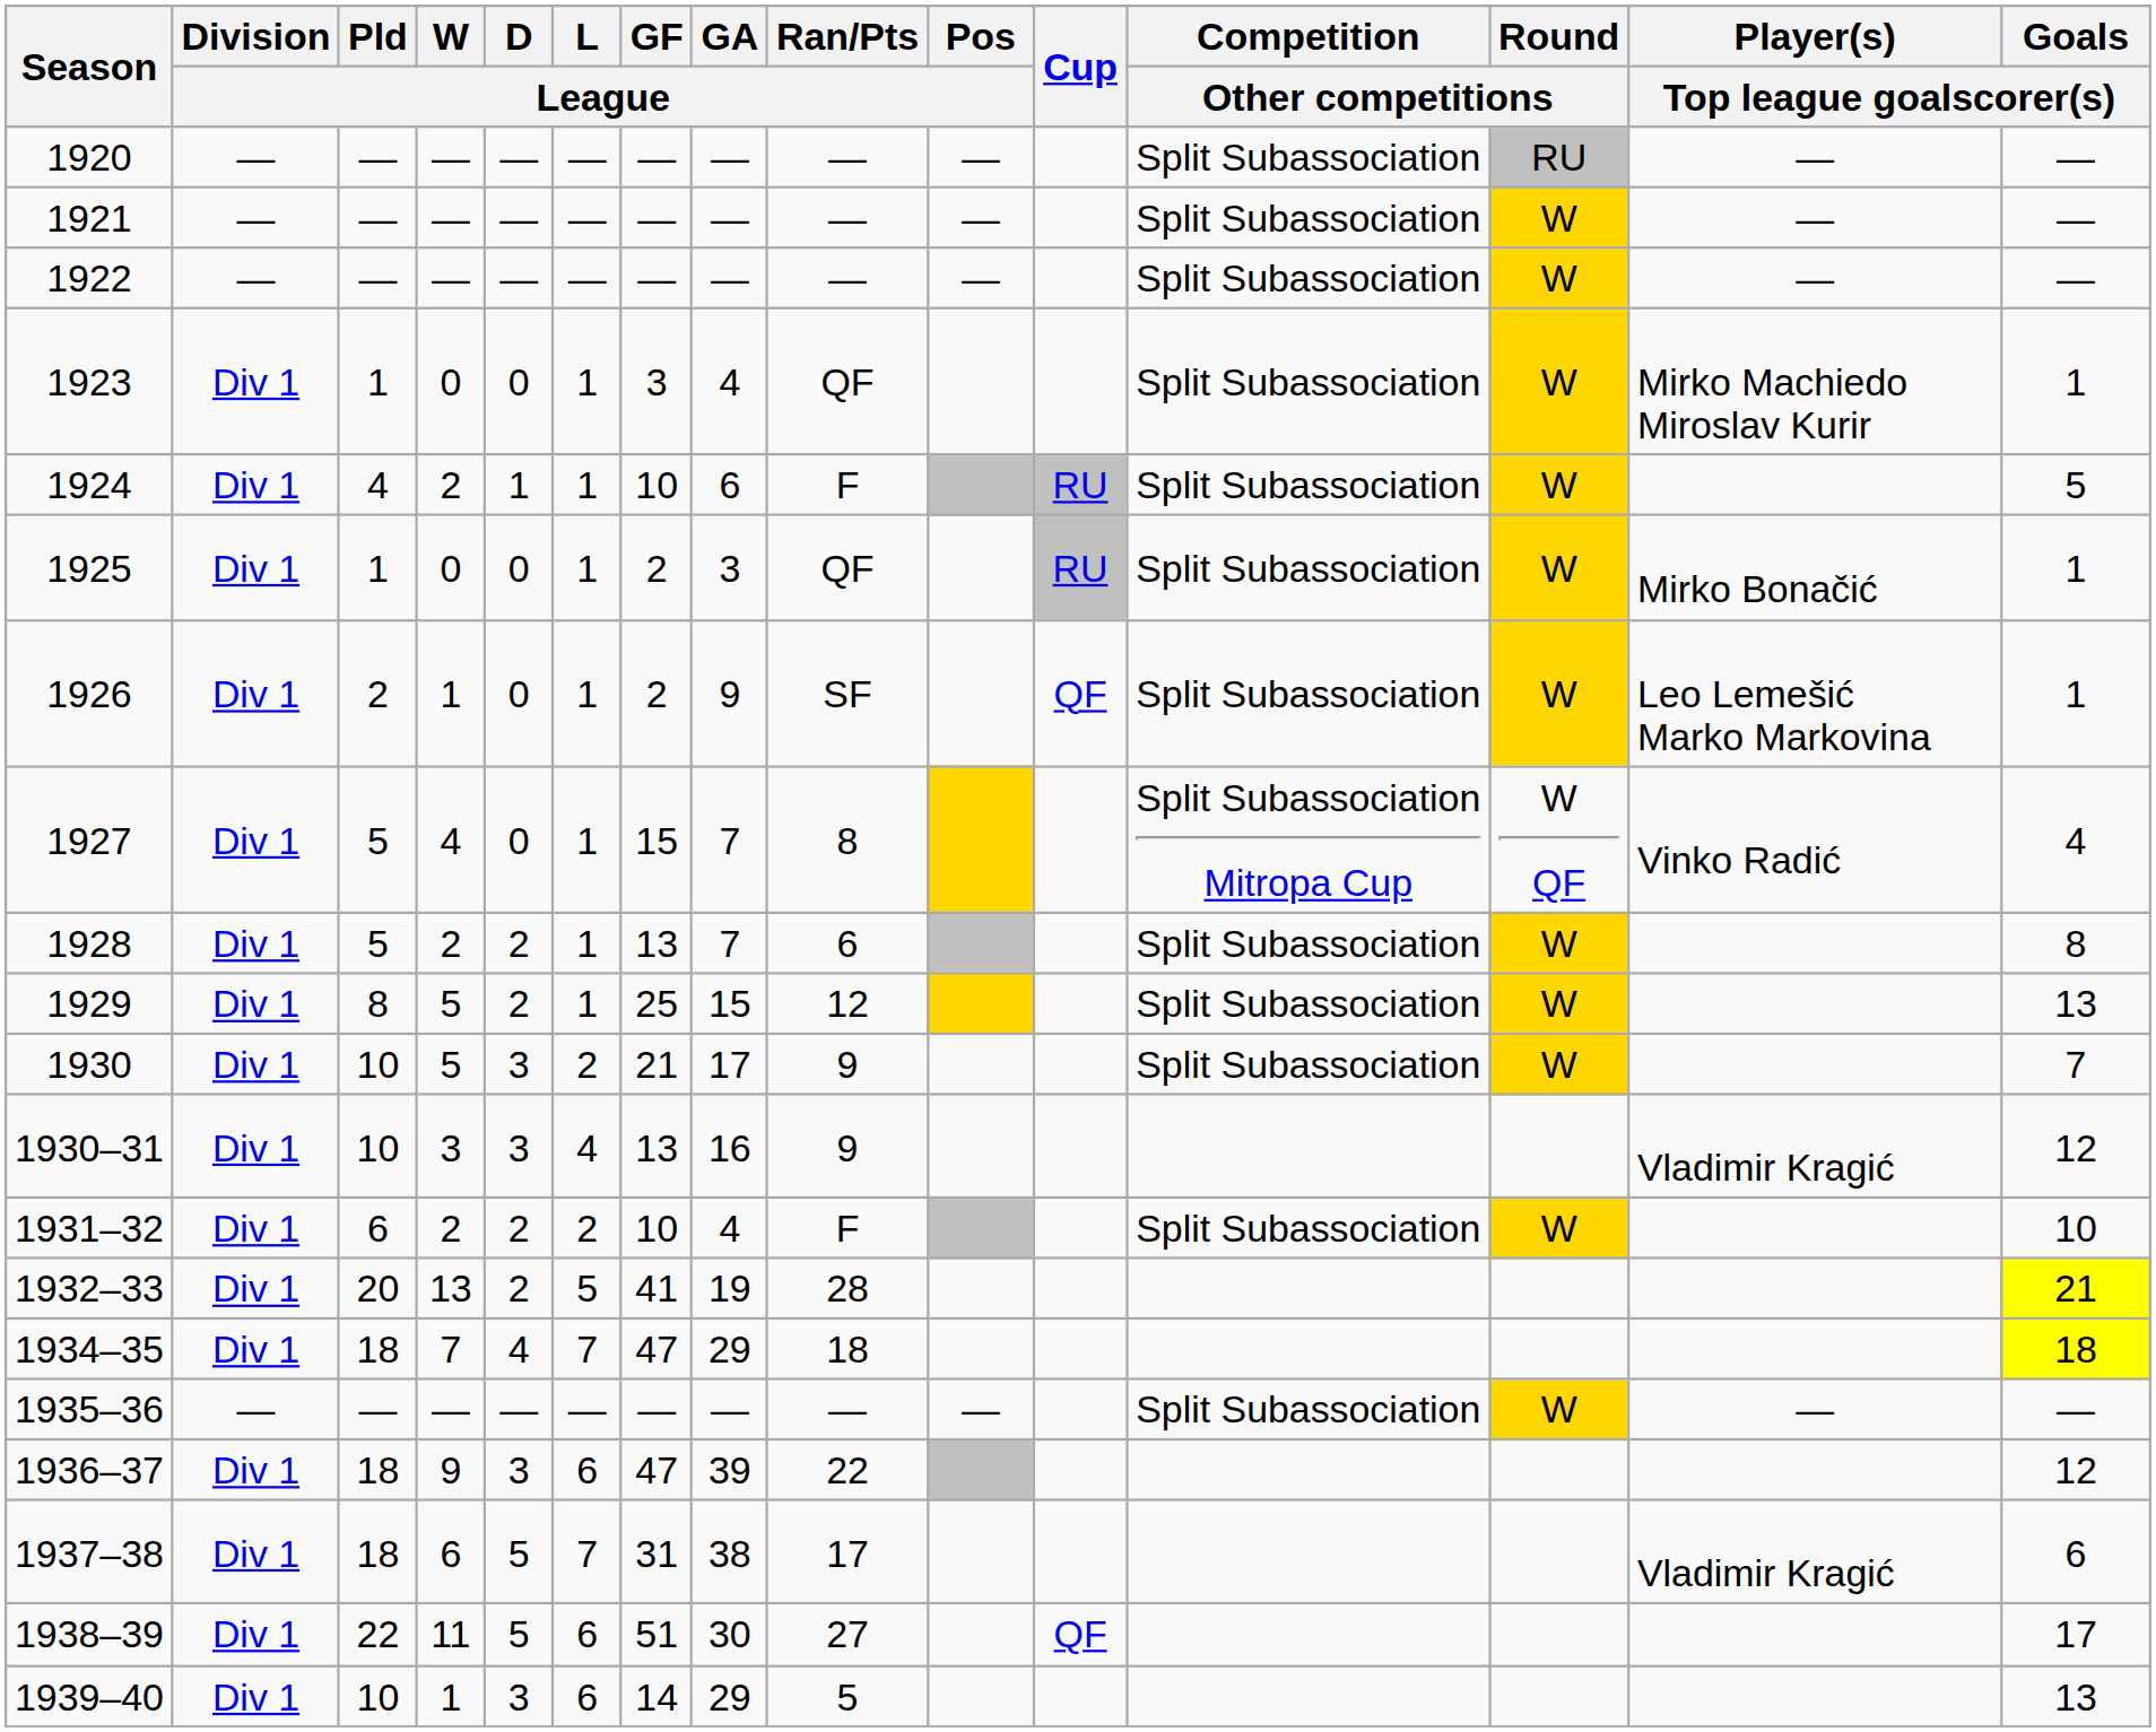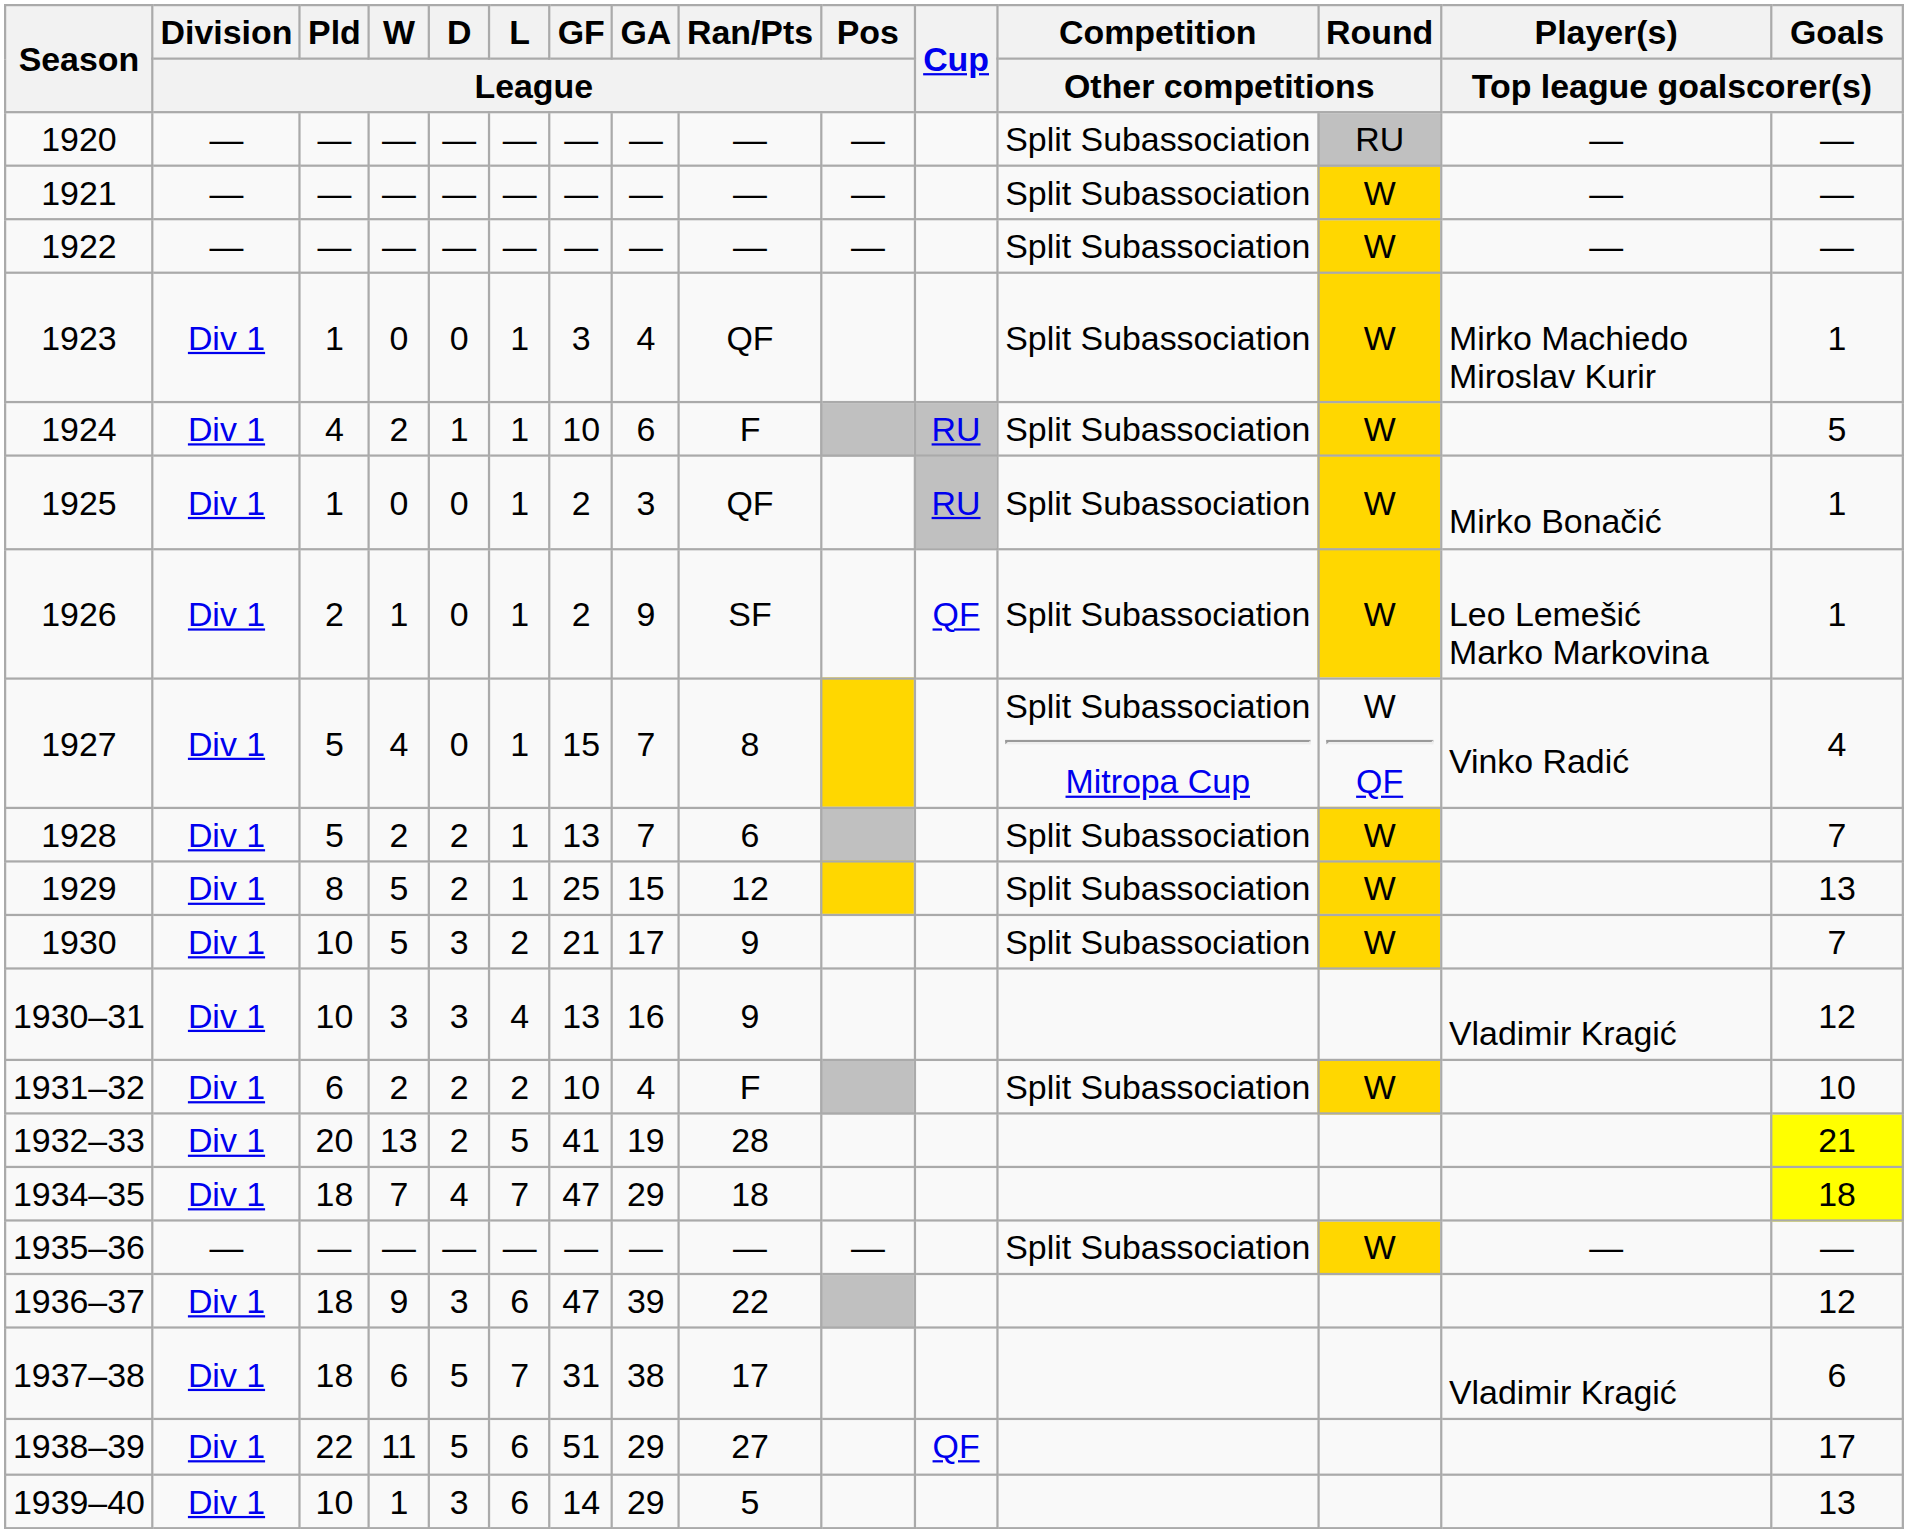 <table class="wikitable sortable" style="font-size:95%; text-align: center;">
 <tr>
 <th rowspan=2>Season</th>
 <th>Division</th>
 <th width="20">Pld</th>
 <th width="20">W</th>
 <th width="20">D</th>
 <th width="20">L</th>
 <th width="20">GF</th>
 <th width="20">GA</th>
 <th width="20">Ran/Pts</th>
 <th width="35">Pos</th>
 <th rowspan=2 width="30"><a href='#'>Cup</a></th>
 <th>Competition</th>
 <th>Round</th>
 <th>Player(s)</th>
 <th>Goals</th>
 </tr>
 <tr>
 <th class="unsortable" colspan=9>League</th>
 <th colspan=2 width="160">Other competitions</th>
 <th colspan=2 width="200">Top league goalscorer(s)</th>
 </tr>
 <tr>
 <td>1920</td>
 <td>—</td>
 <td>—</td>
 <td>—</td>
 <td>—</td>
 <td>—</td>
 <td>—</td>
 <td>—</td>
 <td>—</td>
 <td>—</td>
 <td></td>
 <td>Split Subassociation</td>
 <td bgcolor=silver>RU</td>
 <td align="center">—</td>
 <td>—</td>
 </tr>
 <tr>
 <td>1921</td>
 <td>—</td>
 <td>—</td>
 <td>—</td>
 <td>—</td>
 <td>—</td>
 <td>—</td>
 <td>—</td>
 <td>—</td>
 <td>—</td>
 <td></td>
 <td>Split Subassociation</td>
 <td bgcolor=gold>W</td>
 <td align="center">—</td>
 <td>—</td>
 </tr>
 <tr>
 <td>1922</td>
 <td>—</td>
 <td>—</td>
 <td>—</td>
 <td>—</td>
 <td>—</td>
 <td>—</td>
 <td>—</td>
 <td>—</td>
 <td>—</td>
 <td></td>
 <td>Split Subassociation</td>
 <td bgcolor=gold>W</td>
 <td align="center">—</td>
 <td>—</td>
 </tr>
 <tr>
 <td>1923</td>
 <td><a href='#'>Div 1</a></td>
 <td>1</td>
 <td>0</td>
 <td>0</td>
 <td>1</td>
 <td>3</td>
 <td>4</td>
 <td>QF</td>
 <td></td>
 <td></td>
 <td>Split Subassociation</td>
 <td bgcolor=gold>W</td>
 <td align="left"><br>Mirko Machiedo<br>Miroslav Kurir</td>
 <td>1</td>
 </tr>
 <tr>
 <td>1924</td>
 <td><a href='#'>Div 1</a></td>
 <td>4</td>
 <td>2</td>
 <td>1</td>
 <td>1</td>
 <td>10</td>
 <td>6</td>
 <td>F</td>
 <td bgcolor=silver></td>
 <td bgcolor=silver><a href='#'>RU</a></td>
 <td>Split Subassociation</td>
 <td bgcolor=gold>W</td>
 <td align="left"></td>
 <td>5</td>
 </tr>
 <tr>
 <td>1925</td>
 <td><a href='#'>Div 1</a></td>
 <td>1</td>
 <td>0</td>
 <td>0</td>
 <td>1</td>
 <td>2</td>
 <td>3</td>
 <td>QF</td>
 <td></td>
 <td bgcolor=silver><a href='#'>RU</a></td>
 <td>Split Subassociation</td>
 <td bgcolor=gold>W</td>
 <td align="left"><br>Mirko Bonačić</td>
 <td>1</td>
 </tr>
 <tr>
 <td>1926</td>
 <td><a href='#'>Div 1</a></td>
 <td>2</td>
 <td>1</td>
 <td>0</td>
 <td>1</td>
 <td>2</td>
 <td>9</td>
 <td>SF</td>
 <td></td>
 <td><a href='#'>QF</a></td>
 <td>Split Subassociation</td>
 <td bgcolor=gold>W</td>
 <td align="left"><br>Leo Lemešić<br>Marko Markovina</td>
 <td>1</td>
 </tr>
 <tr>
 <td>1927</td>
 <td><a href='#'>Div 1</a></td>
 <td>5</td>
 <td>4</td>
 <td>0</td>
 <td>1</td>
 <td>15</td>
 <td>7</td>
 <td>8</td>
 <td bgcolor=gold></td>
 <td></td>
 <td><div>Split Subassociation</div><hr><div><a href='#'>Mitropa Cup</a></div></td>
 <td><div>W</div><hr><div><a href='#'>QF</a></div></td>
 <td align="left"><br>Vinko Radić</td>
 <td>4</td>
 </tr>
 <tr>
 <td>1928</td>
 <td><a href='#'>Div 1</a></td>
 <td>5</td>
 <td>2</td>
 <td>2</td>
 <td>1</td>
 <td>13</td>
 <td>7</td>
 <td>6</td>
 <td bgcolor=silver></td>
 <td></td>
 <td>Split Subassociation</td>
 <td bgcolor=gold>W</td>
 <td align="left"></td>
-<td>8</td>
+<td>7</td>
 </tr>
 <tr>
 <td>1929</td>
 <td><a href='#'>Div 1</a></td>
 <td>8</td>
 <td>5</td>
 <td>2</td>
 <td>1</td>
 <td>25</td>
 <td>15</td>
 <td>12</td>
 <td bgcolor=gold></td>
 <td></td>
 <td>Split Subassociation</td>
 <td bgcolor=gold>W</td>
 <td align="left"></td>
 <td>13</td>
 </tr>
 <tr>
 <td>1930</td>
 <td><a href='#'>Div 1</a></td>
 <td>10</td>
 <td>5</td>
 <td>3</td>
 <td>2</td>
 <td>21</td>
 <td>17</td>
 <td>9</td>
 <td></td>
 <td></td>
 <td>Split Subassociation</td>
 <td bgcolor=gold>W</td>
 <td align="left"></td>
 <td>7</td>
 </tr>
 <tr>
 <td>1930–31</td>
 <td><a href='#'>Div 1</a></td>
 <td>10</td>
 <td>3</td>
 <td>3</td>
 <td>4</td>
 <td>13</td>
 <td>16</td>
 <td>9</td>
 <td></td>
 <td></td>
 <td></td>
 <td></td>
 <td align="left"><br>Vladimir Kragić</td>
 <td>12</td>
 </tr>
 <tr>
 <td>1931–32</td>
 <td><a href='#'>Div 1</a></td>
 <td>6</td>
 <td>2</td>
 <td>2</td>
 <td>2</td>
 <td>10</td>
 <td>4</td>
 <td>F</td>
 <td bgcolor=silver></td>
 <td></td>
 <td>Split Subassociation</td>
 <td bgcolor=gold>W</td>
 <td align="left"></td>
 <td>10</td>
 </tr>
 <tr>
 <td>1932–33</td>
 <td><a href='#'>Div 1</a></td>
 <td>20</td>
 <td>13</td>
 <td>2</td>
 <td>5</td>
 <td>41</td>
 <td>19</td>
 <td>28</td>
 <td></td>
 <td></td>
 <td></td>
 <td></td>
 <td align="left"></td>
 <td bgcolor=yellow>21</td>
 </tr>
 <tr>
 <td>1934–35</td>
 <td><a href='#'>Div 1</a></td>
 <td>18</td>
 <td>7</td>
 <td>4</td>
 <td>7</td>
 <td>47</td>
 <td>29</td>
 <td>18</td>
 <td></td>
 <td></td>
 <td></td>
 <td></td>
 <td align="left"></td>
 <td bgcolor=yellow>18</td>
 </tr>
 <tr>
 <td>1935–36</td>
 <td>—</td>
 <td>—</td>
 <td>—</td>
 <td>—</td>
 <td>—</td>
 <td>—</td>
 <td>—</td>
 <td>—</td>
 <td>—</td>
 <td></td>
 <td>Split Subassociation</td>
 <td bgcolor=gold>W</td>
 <td align="center">—</td>
 <td>—</td>
 </tr>
 <tr>
 <td>1936–37</td>
 <td><a href='#'>Div 1</a></td>
 <td>18</td>
 <td>9</td>
 <td>3</td>
 <td>6</td>
 <td>47</td>
 <td>39</td>
 <td>22</td>
 <td bgcolor=silver></td>
 <td></td>
 <td></td>
 <td></td>
 <td align="left"></td>
 <td>12</td>
 </tr>
 <tr>
 <td>1937–38</td>
 <td><a href='#'>Div 1</a></td>
 <td>18</td>
 <td>6</td>
 <td>5</td>
 <td>7</td>
 <td>31</td>
 <td>38</td>
 <td>17</td>
 <td></td>
 <td></td>
 <td></td>
 <td></td>
 <td align="left"><br>Vladimir Kragić</td>
 <td>6</td>
 </tr>
 <tr>
 <td>1938–39</td>
 <td><a href='#'>Div 1</a></td>
 <td>22</td>
 <td>11</td>
 <td>5</td>
 <td>6</td>
 <td>51</td>
-<td>30</td>
+<td>29</td>
 <td>27</td>
 <td></td>
 <td><a href='#'>QF</a></td>
 <td></td>
 <td></td>
 <td align="left"></td>
 <td>17</td>
 </tr>
 <tr>
 <td>1939–40</td>
 <td><a href='#'>Div 1</a></td>
 <td>10</td>
 <td>1</td>
 <td>3</td>
 <td>6</td>
 <td>14</td>
 <td>29</td>
 <td>5</td>
 <td></td>
 <td></td>
 <td></td>
 <td></td>
 <td align="left"></td>
 <td>13</td>
 </tr>
 </table>
